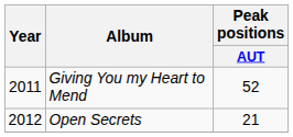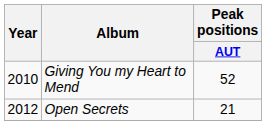 <table class="wikitable">
 <tr>
 <th align="center" rowspan="2" width="10">Year</th>
 <th align="center" rowspan="2" width="170">Album</th>
 <th align="center" colspan="1" width="20">Peak positions</th>
 </tr>
 <tr>
 <th scope="col" style="width:3em;font-size:90%;"><a href='#'>AUT</a><br></th>
 </tr>
 <tr>
-<td style="text-align:center;">2011</td>
+<td style="text-align:center;">2010</td>
 <td><em>Giving You my Heart to Mend</em></td>
 <td style="text-align:center;">52</td>
 </tr>
 <tr>
 <td style="text-align:center;">2012</td>
 <td><em>Open Secrets</em></td>
 <td style="text-align:center;">21</td>
 </tr>
 <tr>
 </tr>
 </table>
